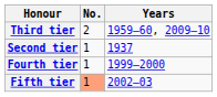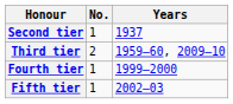 <table class="wikitable plainrowheaders">
 <tr>
 <th scope=col>Honour</th>
 <th scope=col>No.</th>
 <th scope=col>Years</th>
 </tr>
 <tr>
+<th scope=row><a href='#'>Second tier</a></th>
+<td>1</td>
+<td><a href='#'>1937</a></td>
+</tr>
+<tr>
 <th scope=row><a href='#'>Third tier</a></th>
 <td>2</td>
 <td><a href='#'>1959–60</a>, <a href='#'>2009–10</a></td>
-</tr>
-<tr>
-<th scope=row><a href='#'>Second tier</a></th>
-<td>1</td>
-<td><a href='#'>1937</a></td>
 </tr>
 <tr>
 <th scope=row><a href='#'>Fourth tier</a></th>
 <td>1</td>
 <td><a href='#'>1999–2000</a></td>
 </tr>
 <tr>
 <th scope=row><a href='#'>Fifth tier</a></th>
-<td style="background: lightsalmon;">1</td>
+<td>1</td>
 <td><a href='#'>2002–03</a></td>
 </tr>
 </table>
